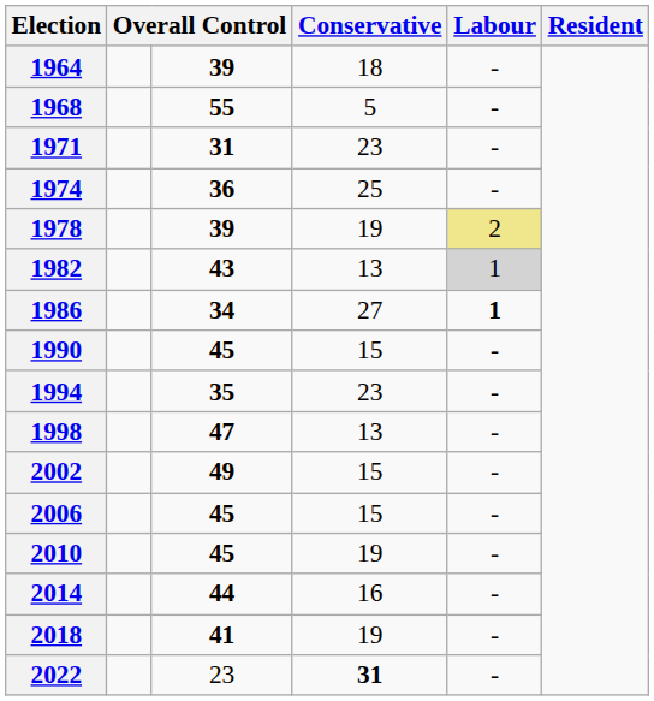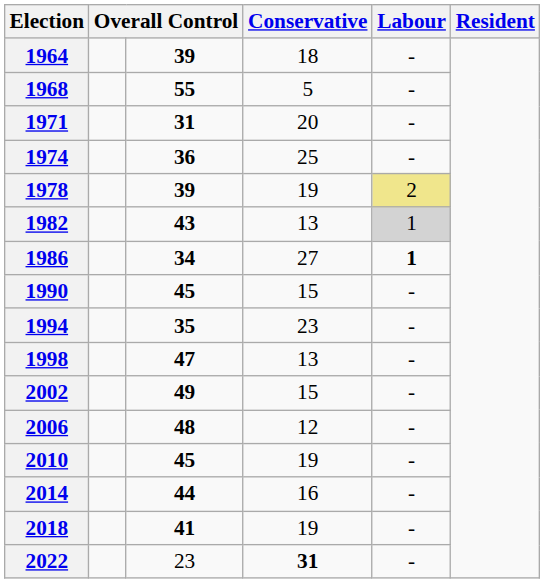 <table class="wikitable">
 <tr>
 <th>Election</th>
 <th colspan=2>Overall Control</th>
 <th><a href='#'>Conservative</a></th>
 <th><a href='#'>Labour</a></th>
 <th><a href='#'>Resident</a></th>
 </tr>
 <tr>
 <th><a href='#'>1964</a></th>
 <td></td>
 <td style="text-align: center;"><strong>39</strong></td>
 <td style="text-align: center;">18</td>
 <td style="text-align: center;">-</td>
 </tr>
 <tr>
 <th><a href='#'>1968</a></th>
 <td></td>
 <td style="text-align: center;"><strong>55</strong></td>
 <td style="text-align: center;">5</td>
 <td style="text-align: center;">-</td>
 </tr>
 <tr>
 <th><a href='#'>1971</a></th>
 <td></td>
 <td style="text-align: center;"><strong>31</strong></td>
-<td style="text-align: center;">23</td>
+<td style="text-align: center;">20</td>
 <td style="text-align: center;">-</td>
 </tr>
 <tr>
 <th><a href='#'>1974</a></th>
 <td></td>
 <td style="text-align: center;"><strong>36</strong></td>
 <td style="text-align: center;">25</td>
 <td style="text-align: center;">-</td>
 </tr>
 <tr>
 <th><a href='#'>1978</a></th>
 <td></td>
 <td style="text-align: center;"><strong>39</strong></td>
 <td style="text-align: center;">19</td>
 <td style="background: khaki; text-align: center;">2</td>
 </tr>
 <tr>
 <th><a href='#'>1982</a></th>
 <td></td>
 <td style="text-align: center;"><strong>43</strong></td>
 <td style="text-align: center;">13</td>
 <td style="background: lightgrey; text-align: center;">1</td>
 </tr>
 <tr>
 <th><a href='#'>1986</a></th>
 <td></td>
 <td style="text-align: center;"><strong>34</strong></td>
 <td style="text-align: center;">27</td>
 <td style="text-align: center;"><strong>1</strong></td>
 </tr>
 <tr>
 <th><a href='#'>1990</a></th>
 <td></td>
 <td style="text-align: center;"><strong>45</strong></td>
 <td style="text-align: center;">15</td>
 <td style="text-align: center;">-</td>
 </tr>
 <tr>
 <th><a href='#'>1994</a></th>
 <td></td>
 <td style="text-align: center;"><strong>35</strong></td>
 <td style="text-align: center;">23</td>
 <td style="text-align: center;">-</td>
 </tr>
 <tr>
 <th><a href='#'>1998</a></th>
 <td></td>
 <td style="text-align: center;"><strong>47</strong></td>
 <td style="text-align: center;">13</td>
 <td style="text-align: center;">-</td>
 </tr>
 <tr>
 <th><a href='#'>2002</a></th>
 <td></td>
 <td style="text-align: center;"><strong>49</strong></td>
 <td style="text-align: center;">15</td>
 <td style="text-align: center;">-</td>
 </tr>
 <tr>
 <th><a href='#'>2006</a></th>
 <td></td>
-<td style="text-align: center;"><strong>45</strong></td>
-<td style="text-align: center;">15</td>
+<td style="text-align: center;"><strong>48</strong></td>
+<td style="text-align: center;">12</td>
 <td style="text-align: center;">-</td>
 </tr>
 <tr>
 <th><a href='#'>2010</a></th>
 <td></td>
 <td style="text-align: center;"><strong>45</strong></td>
 <td style="text-align: center;">19</td>
 <td style="text-align: center;">-</td>
 </tr>
 <tr>
 <th><a href='#'>2014</a></th>
 <td></td>
 <td style="text-align: center;"><strong>44</strong></td>
 <td style="text-align: center;">16</td>
 <td style="text-align: center;">-</td>
 </tr>
 <tr>
 <th><a href='#'>2018</a></th>
 <td></td>
 <td style="text-align: center;"><strong>41</strong></td>
 <td style="text-align: center;">19</td>
 <td style="text-align: center;">-</td>
 </tr>
 <tr>
 <th><a href='#'>2022</a></th>
 <td></td>
 <td style="text-align: center;">23</td>
 <td style="text-align: center;"><strong>31</strong></td>
 <td style="text-align: center;">-</td>
 </tr>
 </table>
